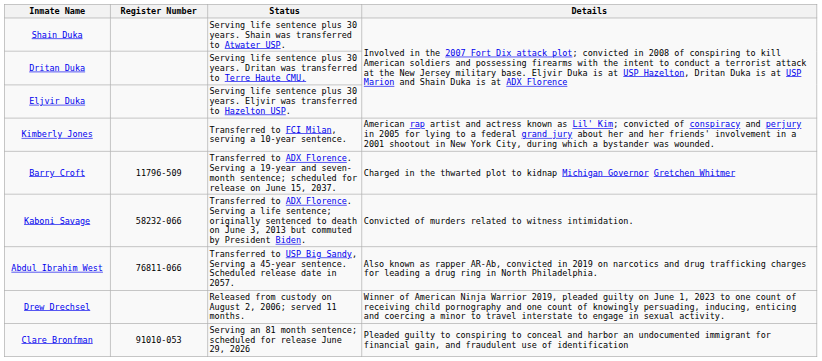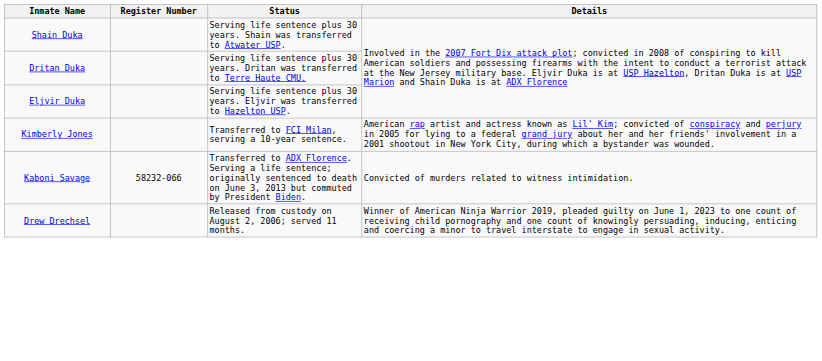 <table class="wikitable sortable">
 <tr>
 <th width=13%>Inmate Name</th>
 <th width=12%>Register Number</th>
 <th width=19%>Status</th>
 <th width=56%>Details</th>
 </tr>
 <tr>
 <td align="center"><a href='#'>Shain Duka</a></td>
 <td align="center"></td>
 <td>Serving life sentence plus 30 years. Shain was transferred to <a href='#'>Atwater USP</a>.</td>
 <td rowspan=3>Involved in the <a href='#'>2007 Fort Dix attack plot</a>; convicted in 2008 of conspiring to kill American soldiers and possessing firearms with the intent to conduct a terrorist attack at the New Jersey military base. Eljvir Duka is at <a href='#'>USP Hazelton</a>, Dritan Duka is at <a href='#'>USP Marion</a> and Shain Duka is at <a href='#'>ADX Florence</a></td>
 </tr>
 <tr>
 <td align="center"><a href='#'>Dritan Duka</a></td>
 <td align="center"></td>
 <td>Serving life sentence plus 30 years. Dritan was transferred to <a href='#'>Terre Haute CMU.</a></td>
 </tr>
 <tr>
 <td align="center"><a href='#'>Eljvir Duka</a></td>
 <td align="center"></td>
 <td>Serving life sentence plus 30 years. Eljvir was transferred to <a href='#'>Hazelton USP</a>.</td>
 </tr>
 <tr>
 <td align="center"><a href='#'>Kimberly Jones</a></td>
 <td align="center"></td>
 <td>Transferred to <a href='#'>FCI Milan</a>, serving a 10-year sentence.</td>
 <td>American <a href='#'>rap</a> artist and actress known as <a href='#'>Lil' Kim</a>; convicted of <a href='#'>conspiracy</a> and <a href='#'>perjury</a> in 2005 for lying to a federal <a href='#'>grand jury</a> about her and her friends' involvement in a 2001 shootout in New York City, during which a bystander was wounded.</td>
 </tr>
 <tr>
-<td align="center"><a href='#'>Barry Croft</a></td>
-<td align="center">11796-509</td>
-<td>Transferred to <a href='#'>ADX Florence</a>. Serving a 19-year and seven-month sentence; scheduled for release on June 15, 2037.</td>
-<td>Charged in the thwarted plot to kidnap <a href='#'>Michigan Governor</a> <a href='#'>Gretchen Whitmer</a></td>
-</tr>
-<tr>
 <td align="center"><a href='#'>Kaboni Savage</a></td>
 <td align="center">58232-066</td>
 <td>Transferred to <a href='#'>ADX Florence</a>.<br>Serving a life sentence; originally sentenced to death on June 3, 2013 but commuted by President <a href='#'>Biden</a>.</td>
 <td>Convicted of murders related to witness intimidation.</td>
-</tr>
-<tr>
-<td align="center"><a href='#'>Abdul Ibrahim West</a></td>
-<td align="center">76811-066</td>
-<td>Transferred to <a href='#'>USP Big Sandy</a>, Serving a 45-year sentence. Scheduled release date in 2057.</td>
-<td>Also known as rapper AR-Ab, convicted in 2019 on narcotics and drug trafficking charges for leading a drug ring in North Philadelphia.</td>
 </tr>
 <tr>
 <td align="center"><a href='#'>Drew Drechsel</a></td>
 <td align="center"></td>
 <td>Released from custody on August 2, 2006; served 11 months.</td>
 <td>Winner of American Ninja Warrior 2019, pleaded guilty on June 1, 2023 to one count of receiving child pornography and one count of knowingly persuading, inducing, enticing and coercing a minor to travel interstate to engage in sexual activity.</td>
 </tr>
-<tr>
-<td align="center"><a href='#'>Clare Bronfman</a></td>
-<td align="center">91010-053</td>
-<td>Serving an 81 month sentence; scheduled for release June 29, 2026</td>
-<td>Pleaded guilty to conspiring to conceal and harbor an undocumented immigrant for financial gain, and fraudulent use of identification</td>
-</tr>
 </table>
